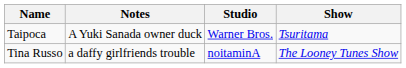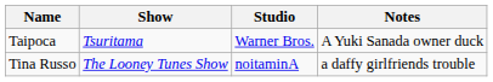 <table class="wikitable sortable">
 <tr>
 <th>Name</th>
+<th>Show</th>
+<th>Studio</th>
 <th>Notes</th>
-<th>Studio</th>
-<th>Show</th>
 </tr>
 <tr>
 <td>Taipoca</td>
+<td><em><a href='#'>Tsuritama</a></em></td>
+<td><a href='#'>Warner Bros.</a></td>
 <td>A Yuki Sanada owner duck</td>
-<td><a href='#'>Warner Bros.</a></td>
-<td><em><a href='#'>Tsuritama</a></em></td>
 </tr>
 <tr>
 <td>Tina Russo</td>
+<td><em><a href='#'>The Looney Tunes Show</a></em></td>
+<td><a href='#'>noitaminA</a></td>
 <td>a daffy girlfriends trouble</td>
-<td><a href='#'>noitaminA</a></td>
-<td><em><a href='#'>The Looney Tunes Show</a></em></td>
 </tr>
 </table>
